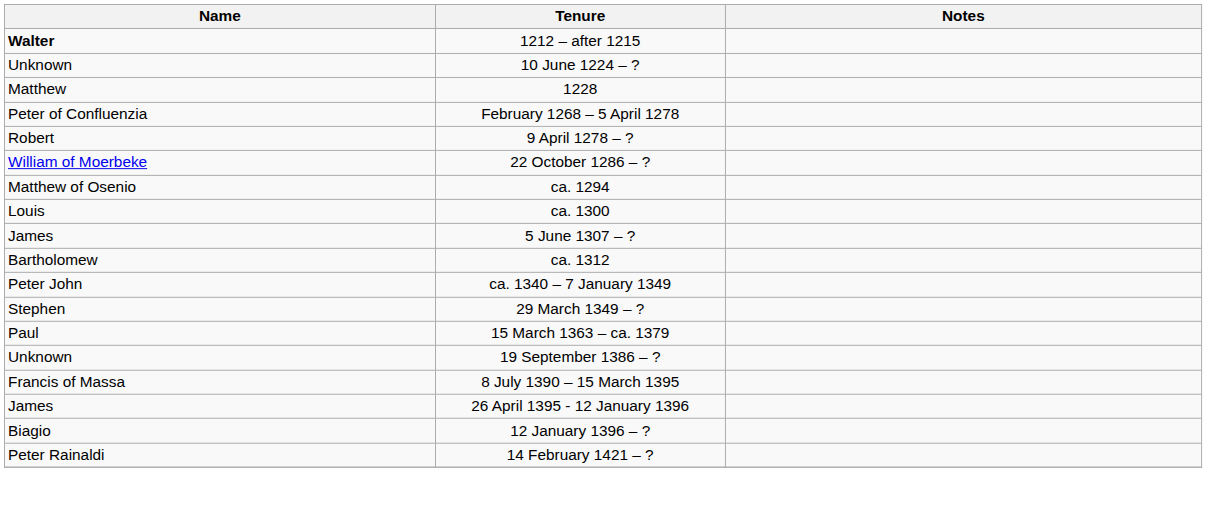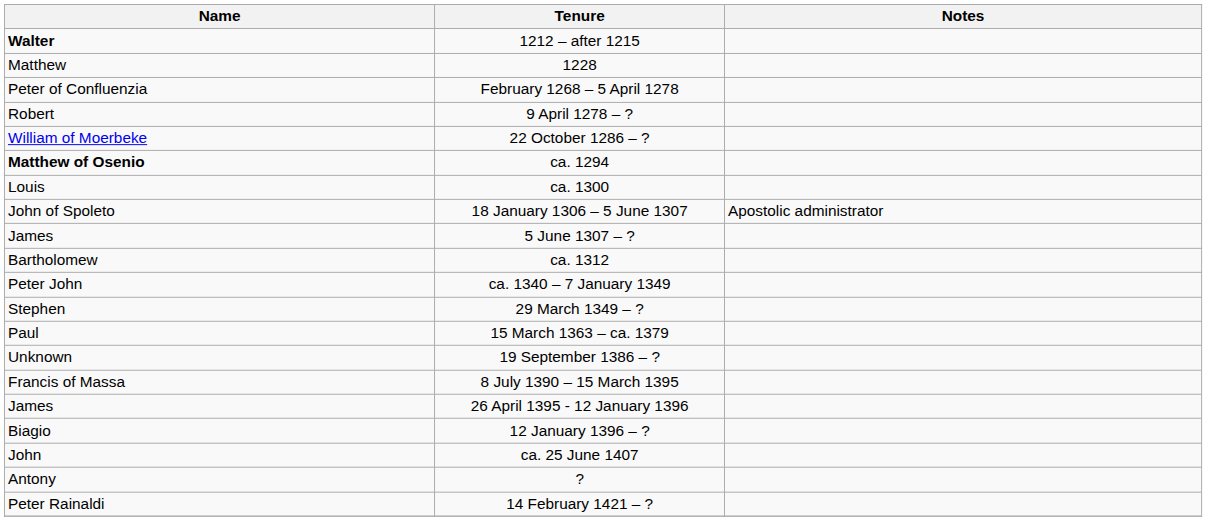 <table class="wikitable">
 <tr>
 <th width="450"><strong>Name</strong></th>
 <th width="300"><strong>Tenure</strong></th>
 <th width="500"><strong>Notes</strong></th>
 </tr>
 <tr>
 <td><strong>Walter</strong></td>
 <td align="center">1212 – after 1215</td>
-<td></td>
-</tr>
-<tr>
-<td>Unknown</td>
-<td align="center">10 June 1224 – ?</td>
 <td></td>
 </tr>
 <tr>
 <td>Matthew</td>
 <td align="center">1228</td>
 <td></td>
 </tr>
 <tr>
 <td>Peter of Confluenzia</td>
 <td align="center">February 1268 – 5 April 1278</td>
 <td></td>
 </tr>
 <tr>
 <td>Robert</td>
 <td align="center">9 April 1278 – ?</td>
 <td></td>
 </tr>
 <tr>
 <td><a href='#'>William of Moerbeke</a></td>
 <td align="center">22 October 1286 – ?</td>
 <td></td>
 </tr>
 <tr>
-<td>Matthew of Osenio</td>
+<td><strong>Matthew of Osenio</strong></td>
 <td align="center">ca. 1294</td>
 <td></td>
 </tr>
 <tr>
 <td>Louis</td>
 <td align="center">ca. 1300</td>
 <td></td>
+</tr>
+<tr>
+<td>John of Spoleto</td>
+<td align="center">18 January 1306 – 5 June 1307</td>
+<td>Apostolic administrator</td>
 </tr>
 <tr>
 <td>James</td>
 <td align="center">5 June 1307 – ?</td>
 <td></td>
 </tr>
 <tr>
 <td>Bartholomew</td>
 <td align="center">ca. 1312</td>
 <td></td>
 </tr>
 <tr>
 <td>Peter John</td>
 <td align="center">ca. 1340 – 7 January 1349</td>
 <td></td>
 </tr>
 <tr>
 <td>Stephen</td>
 <td align="center">29 March 1349 – ?</td>
 <td></td>
 </tr>
 <tr>
 <td>Paul</td>
 <td align="center">15 March 1363 – ca. 1379</td>
 <td></td>
 </tr>
 <tr>
 <td>Unknown</td>
 <td align="center">19 September 1386 – ?</td>
 <td></td>
 </tr>
 <tr>
 <td>Francis of Massa</td>
 <td align="center">8 July 1390 – 15 March 1395</td>
 <td></td>
 </tr>
 <tr>
 <td>James</td>
 <td align="center">26 April 1395 - 12 January 1396</td>
 <td></td>
 </tr>
 <tr>
 <td>Biagio</td>
 <td align="center">12 January 1396 – ?</td>
 <td></td>
 </tr>
 <tr>
+<td>John</td>
+<td align="center">ca. 25 June 1407</td>
+<td></td>
+</tr>
+<tr>
+<td>Antony</td>
+<td align="center">?</td>
+<td></td>
+</tr>
+<tr>
 <td>Peter Rainaldi</td>
 <td align="center">14 February 1421 – ?</td>
 <td></td>
 </tr>
 <tr>
 </tr>
 </table>
